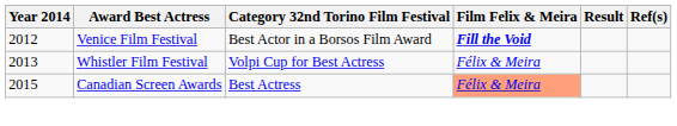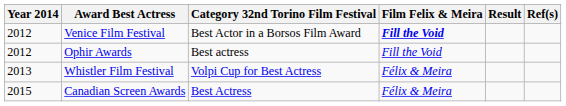 <table class="wikitable">
 <tr>
 <th>Year 2014</th>
 <th>Award Best Actress</th>
 <th>Category 32nd Torino Film Festival</th>
 <th>Film Felix & Meira</th>
 <th>Result</th>
 <th>Ref(s)</th>
 </tr>
 <tr>
 <td>2012</td>
 <td><a href='#'>Venice Film Festival</a></td>
 <td>Best Actor in a Borsos Film Award</td>
 <td><strong><em><a href='#'>Fill the Void</a></em></strong></td>
 <td></td>
 <td></td>
 </tr>
 <tr>
+<td>2012</td>
+<td><a href='#'>Ophir Awards</a></td>
+<td>Best actress</td>
+<td><em><a href='#'>Fill the Void</a></em></td>
+<td></td>
+<td></td>
+</tr>
+<tr>
 <td>2013</td>
 <td><a href='#'>Whistler Film Festival</a></td>
 <td><a href='#'>Volpi Cup for Best Actress</a></td>
 <td><em><a href='#'>Félix & Meira</a></em></td>
 <td></td>
 <td></td>
 </tr>
 <tr>
 <td>2015</td>
 <td><a href='#'>Canadian Screen Awards</a></td>
 <td><a href='#'>Best Actress</a></td>
-<td style="background: lightsalmon;"><em><a href='#'>Félix & Meira</a></em></td>
+<td><em><a href='#'>Félix & Meira</a></em></td>
 <td></td>
 <td></td>
 </tr>
 </table>
